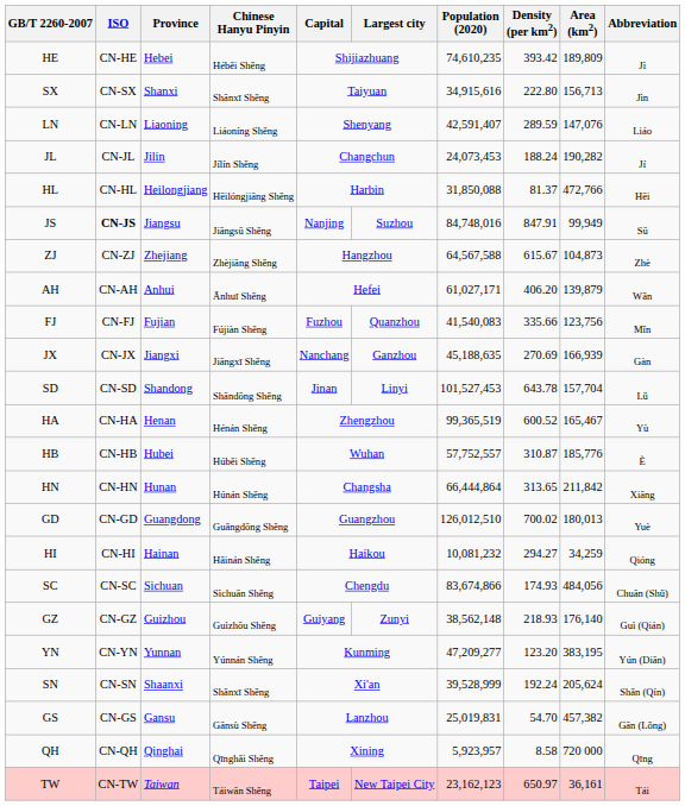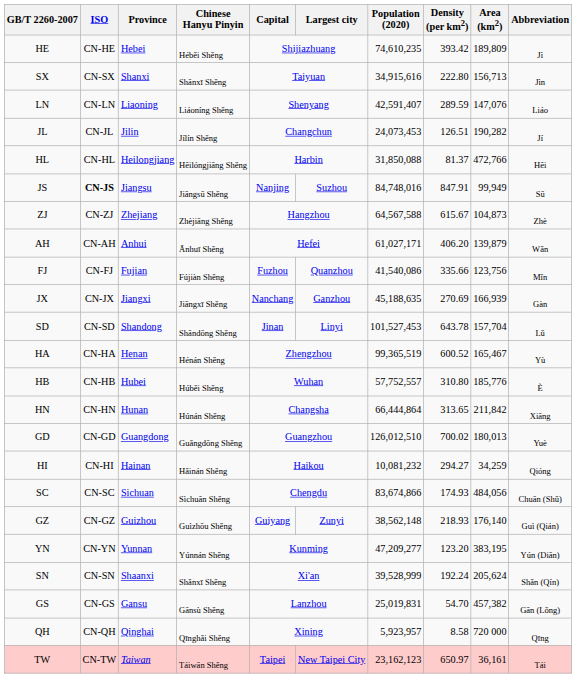 <table class="wikitable sortable" style="font-size:100%;">
 <tr>
 <th align="center">GB/T 2260-2007</th>
 <th align="center"><a href='#'>ISO</a></th>
 <th align="left">Province</th>
 <th align="center">Chinese<br>Hanyu Pinyin</th>
 <th align="center">Capital</th>
 <th align="center">Largest city</th>
 <th align="right">Population<br>(2020)</th>
 <th align="right">Density<br>(per km<sup>2</sup>)</th>
 <th align="right">Area<br>(km<sup>2</sup>)</th>
 <th align="center" class="alphabetical">Abbreviation</th>
 </tr>
 <tr>
 <td style="text-align:center;">HE</td>
 <td style="text-align:center;">CN-HE</td>
 <td><a href='#'>Hebei</a></td>
 <td><span></span><br><small>Héběi Shěng</small></td>
 <td colspan="2" style="text-align:center;"><a href='#'>Shijiazhuang</a></td>
 <td style="text-align:right;">74,610,235</td>
 <td style="text-align:right;">393.42</td>
 <td style="text-align:right;">189,809</td>
 <td style="text-align:center;"><span></span><br><small>Jì</small></td>
 </tr>
 <tr>
 <td style="text-align:center;">SX</td>
 <td style="text-align:center;">CN-SX</td>
 <td><a href='#'>Shanxi</a></td>
 <td><span></span><br><small>Shānxī Shěng</small></td>
 <td colspan="2" style="text-align:center;"><a href='#'>Taiyuan</a></td>
 <td style="text-align:right;">34,915,616</td>
 <td style="text-align:right;">222.80</td>
 <td style="text-align:right;">156,713</td>
 <td style="text-align:center;"><span></span><br><small>Jìn</small></td>
 </tr>
 <tr>
 <td style="text-align:center;">LN</td>
 <td style="text-align:center;">CN-LN</td>
 <td><a href='#'>Liaoning</a></td>
 <td><span></span><br><small>Liáoníng Shěng</small></td>
 <td colspan="2" style="text-align:center;"><a href='#'>Shenyang</a></td>
 <td style="text-align:right;">42,591,407</td>
 <td style="text-align:right;">289.59</td>
 <td style="text-align:right;">147,076</td>
 <td style="text-align:center;"><span></span><br><small>Liáo</small></td>
 </tr>
 <tr>
 <td style="text-align:center;">JL</td>
 <td style="text-align:center;">CN-JL</td>
 <td><a href='#'>Jilin</a></td>
 <td><span></span><br><small>Jílín Shěng</small></td>
 <td colspan="2" style="text-align:center;"><a href='#'>Changchun</a></td>
 <td style="text-align:right;">24,073,453</td>
-<td style="text-align:right;">188.24</td>
+<td style="text-align:right;">126.51</td>
 <td style="text-align:right;">190,282</td>
 <td style="text-align:center;"><span></span><br><small>Jí</small></td>
 </tr>
 <tr>
 <td style="text-align:center;">HL</td>
 <td style="text-align:center;">CN-HL</td>
 <td><a href='#'>Heilongjiang</a></td>
 <td><span></span><br><small>Hēilóngjiāng Shěng</small></td>
 <td colspan="2" style="text-align:center;"><a href='#'>Harbin</a></td>
 <td style="text-align:right;">31,850,088</td>
 <td style="text-align:right;">81.37</td>
 <td style="text-align:right;">472,766</td>
 <td style="text-align:center;"><span></span><br><small>Hēi</small></td>
 </tr>
 <tr>
 <td style="text-align:center;">JS</td>
 <td style="text-align:center;"><strong>CN-JS</strong></td>
 <td><a href='#'>Jiangsu</a></td>
 <td><span></span><br><small>Jiāngsū Shěng</small></td>
 <td style="text-align:center;"><a href='#'>Nanjing</a></td>
 <td style="text-align:center;"><a href='#'>Suzhou</a></td>
 <td style="text-align:right;">84,748,016</td>
 <td style="text-align:right;">847.91</td>
 <td style="text-align:right;">99,949</td>
 <td style="text-align:center;"><span></span><br><small>Sū</small></td>
 </tr>
 <tr>
 <td style="text-align:center;">ZJ</td>
 <td style="text-align:center;">CN-ZJ</td>
 <td><a href='#'>Zhejiang</a></td>
 <td><span></span><br><small>Zhèjiāng Shěng</small></td>
 <td colspan="2"  style="text-align:center;"><a href='#'>Hangzhou</a></td>
 <td style="text-align:right;">64,567,588</td>
 <td style="text-align:right;">615.67</td>
 <td style="text-align:right;">104,873</td>
 <td style="text-align:center;"><span></span><br><small>Zhè</small></td>
 </tr>
 <tr>
 <td style="text-align:center;">AH</td>
 <td style="text-align:center;">CN-AH</td>
 <td><a href='#'>Anhui</a></td>
 <td><span></span><br><small>Ānhuī Shěng</small></td>
 <td colspan="2" style="text-align:center;"><a href='#'>Hefei</a></td>
 <td style="text-align:right;">61,027,171</td>
 <td style="text-align:right;">406.20</td>
 <td style="text-align:right;">139,879</td>
 <td style="text-align:center;"><span></span><br><small>Wǎn</small></td>
 </tr>
 <tr>
 <td style="text-align:center;">FJ</td>
 <td style="text-align:center;">CN-FJ</td>
 <td><a href='#'>Fujian</a></td>
 <td><span></span><br><small>Fújiàn Shěng</small></td>
 <td style="text-align:center;"><a href='#'>Fuzhou</a></td>
 <td style="text-align:center;"><a href='#'>Quanzhou</a></td>
-<td style="text-align:right;">41,540,083</td>
+<td style="text-align:right;">41,540,086</td>
 <td style="text-align:right;">335.66</td>
 <td style="text-align:right;">123,756</td>
 <td style="text-align:center;"><span></span><br><small>Mǐn</small></td>
 </tr>
 <tr>
 <td style="text-align:center;">JX</td>
 <td style="text-align:center;">CN-JX</td>
 <td><a href='#'>Jiangxi</a></td>
 <td><span></span><br><small>Jiāngxī Shěng</small></td>
 <td style="text-align:center;"><a href='#'>Nanchang</a></td>
 <td style="text-align:center;"><a href='#'>Ganzhou</a></td>
 <td style="text-align:right;">45,188,635</td>
 <td style="text-align:right;">270.69</td>
 <td style="text-align:right;">166,939</td>
 <td style="text-align:center;"><span></span><br><small>Gàn</small></td>
 </tr>
 <tr>
 <td style="text-align:center;">SD</td>
 <td style="text-align:center;">CN-SD</td>
 <td><a href='#'>Shandong</a></td>
 <td><span></span><br><small>Shāndōng Shěng</small></td>
 <td style="text-align:center;"><a href='#'>Jinan</a></td>
 <td style="text-align:center;"><a href='#'>Linyi</a></td>
 <td style="text-align:right;">101,527,453</td>
 <td style="text-align:right;">643.78</td>
 <td style="text-align:right;">157,704</td>
 <td style="text-align:center;"><span></span><br><small>Lǔ</small></td>
 </tr>
 <tr>
 <td style="text-align:center;">HA</td>
 <td style="text-align:center;">CN-HA</td>
 <td><a href='#'>Henan</a></td>
 <td><span></span><br><small>Hénán Shěng</small></td>
 <td colspan="2" style="text-align:center;"><a href='#'>Zhengzhou</a></td>
 <td style="text-align:right;">99,365,519</td>
 <td style="text-align:right;">600.52</td>
 <td style="text-align:right;">165,467</td>
 <td style="text-align:center;"><span></span><br><small>Yù</small></td>
 </tr>
 <tr>
 <td style="text-align:center;">HB</td>
 <td style="text-align:center;">CN-HB</td>
 <td><a href='#'>Hubei</a></td>
 <td><span></span><br><small>Húběi Shěng</small></td>
 <td colspan="2" style="text-align:center;"><a href='#'>Wuhan</a></td>
 <td style="text-align:right;">57,752,557</td>
-<td style="text-align:right;">310.87</td>
+<td style="text-align:right;">310.80</td>
 <td style="text-align:right;">185,776</td>
 <td style="text-align:center;"><span></span><br><small>È</small></td>
 </tr>
 <tr>
 <td style="text-align:center;">HN</td>
 <td style="text-align:center;">CN-HN</td>
 <td><a href='#'>Hunan</a></td>
 <td><span></span><br><small>Húnán Shěng</small></td>
 <td colspan="2" style="text-align:center;"><a href='#'>Changsha</a></td>
 <td style="text-align:right;">66,444,864</td>
 <td style="text-align:right;">313.65</td>
 <td style="text-align:right;">211,842</td>
 <td style="text-align:center;"><span></span><br><small>Xiāng</small></td>
 </tr>
 <tr>
 <td style="text-align:center;">GD</td>
 <td style="text-align:center;">CN-GD</td>
 <td><a href='#'>Guangdong</a></td>
 <td><span></span><br><small>Guǎngdōng Shěng</small></td>
 <td colspan="2" style="text-align:center;"><a href='#'>Guangzhou</a></td>
 <td style="text-align:right;">126,012,510</td>
 <td style="text-align:right;">700.02</td>
 <td style="text-align:right;">180,013</td>
 <td style="text-align:center;"><span></span><br><small>Yuè</small></td>
 </tr>
 <tr>
 <td style="text-align:center;">HI</td>
 <td style="text-align:center;">CN-HI</td>
 <td><a href='#'>Hainan</a></td>
 <td><span></span><br><small>Hǎinán Shěng</small></td>
 <td colspan="2" style="text-align:center;"><a href='#'>Haikou</a></td>
 <td style="text-align:right;">10,081,232</td>
 <td style="text-align:right;">294.27</td>
 <td style="text-align:right;">34,259</td>
 <td style="text-align:center;"><span></span><br><small>Qióng</small></td>
 </tr>
 <tr>
 <td style="text-align:center;">SC</td>
 <td style="text-align:center;">CN-SC</td>
 <td><a href='#'>Sichuan</a></td>
 <td><span></span><br><small>Sìchuān Shěng</small></td>
 <td colspan="2" style="text-align:center;"><a href='#'>Chengdu</a></td>
 <td style="text-align:right;">83,674,866</td>
 <td style="text-align:right;">174.93</td>
 <td style="text-align:right;">484,056</td>
 <td style="text-align:center;"><span></span><br><small>Chuān (Shǔ)</small></td>
 </tr>
 <tr>
 <td style="text-align:center;">GZ</td>
 <td style="text-align:center;">CN-GZ</td>
 <td><a href='#'>Guizhou</a></td>
 <td><span></span><br><small>Guìzhōu Shěng</small></td>
 <td style="text-align:center;"><a href='#'>Guiyang</a></td>
 <td style="text-align:center;"><a href='#'>Zunyi</a></td>
 <td style="text-align:right;">38,562,148</td>
 <td style="text-align:right;">218.93</td>
 <td style="text-align:right;">176,140</td>
 <td style="text-align:center;"><span></span><br><small>Guì (Qián)</small></td>
 </tr>
 <tr>
 <td style="text-align:center;">YN</td>
 <td style="text-align:center;">CN-YN</td>
 <td><a href='#'>Yunnan</a></td>
 <td><span></span><br><small>Yúnnán Shěng</small></td>
 <td colspan="2" style="text-align:center;"><a href='#'>Kunming</a></td>
 <td style="text-align:right;">47,209,277</td>
 <td style="text-align:right;">123.20</td>
 <td style="text-align:right;">383,195</td>
 <td style="text-align:center;"><span></span><br><small>Yún (Diān)</small></td>
 </tr>
 <tr>
 <td style="text-align:center;">SN</td>
 <td style="text-align:center;">CN-SN</td>
 <td><a href='#'>Shaanxi</a></td>
 <td><span></span><br><small>Shǎnxī Shěng</small></td>
 <td colspan="2" style="text-align:center;"><a href='#'>Xi'an</a></td>
 <td style="text-align:right;">39,528,999</td>
 <td style="text-align:right;">192.24</td>
 <td style="text-align:right;">205,624</td>
 <td style="text-align:center;"><span></span><br><small>Shǎn (Qín)</small></td>
 </tr>
 <tr>
 <td style="text-align:center;">GS</td>
 <td style="text-align:center;">CN-GS</td>
 <td><a href='#'>Gansu</a></td>
 <td><span></span><br><small>Gānsù Shěng</small></td>
 <td colspan="2" style="text-align:center;"><a href='#'>Lanzhou</a></td>
 <td style="text-align:right;">25,019,831</td>
 <td style="text-align:right;">54.70</td>
 <td style="text-align:right;">457,382</td>
 <td style="text-align:center;"><span></span><br><small>Gān (Lǒng)</small></td>
 </tr>
 <tr>
 <td style="text-align:center;">QH</td>
 <td style="text-align:center;">CN-QH</td>
 <td><a href='#'>Qinghai</a></td>
 <td><span></span><br><small>Qīnghǎi Shěng </small></td>
 <td colspan="2" style="text-align:center;"><a href='#'>Xining</a></td>
 <td style="text-align:right;">5,923,957</td>
 <td style="text-align:right;">8.58</td>
 <td style="text-align:right;">720 000</td>
 <td style="text-align:center;"><span></span><br><small>Qīng</small></td>
 </tr>
 <tr style="background:#FFCCCC;" |->
 <td style="text-align:center;">TW</td>
 <td style="text-align:center;">CN-TW</td>
 <td><a href='#'><em>Taiwan</em></a></td>
 <td><span></span><br><small>Táiwān Shěng </small></td>
 <td style="text-align:center;"><a href='#'>Taipei</a></td>
 <td style="text-align:center;"><a href='#'>New Taipei City</a></td>
 <td style="text-align:right;">23,162,123</td>
 <td style="text-align:right;">650.97</td>
 <td style="text-align:right;">36,161</td>
 <td style="text-align:center;"><span></span><br><small>Tái</small></td>
 </tr>
 </table>
